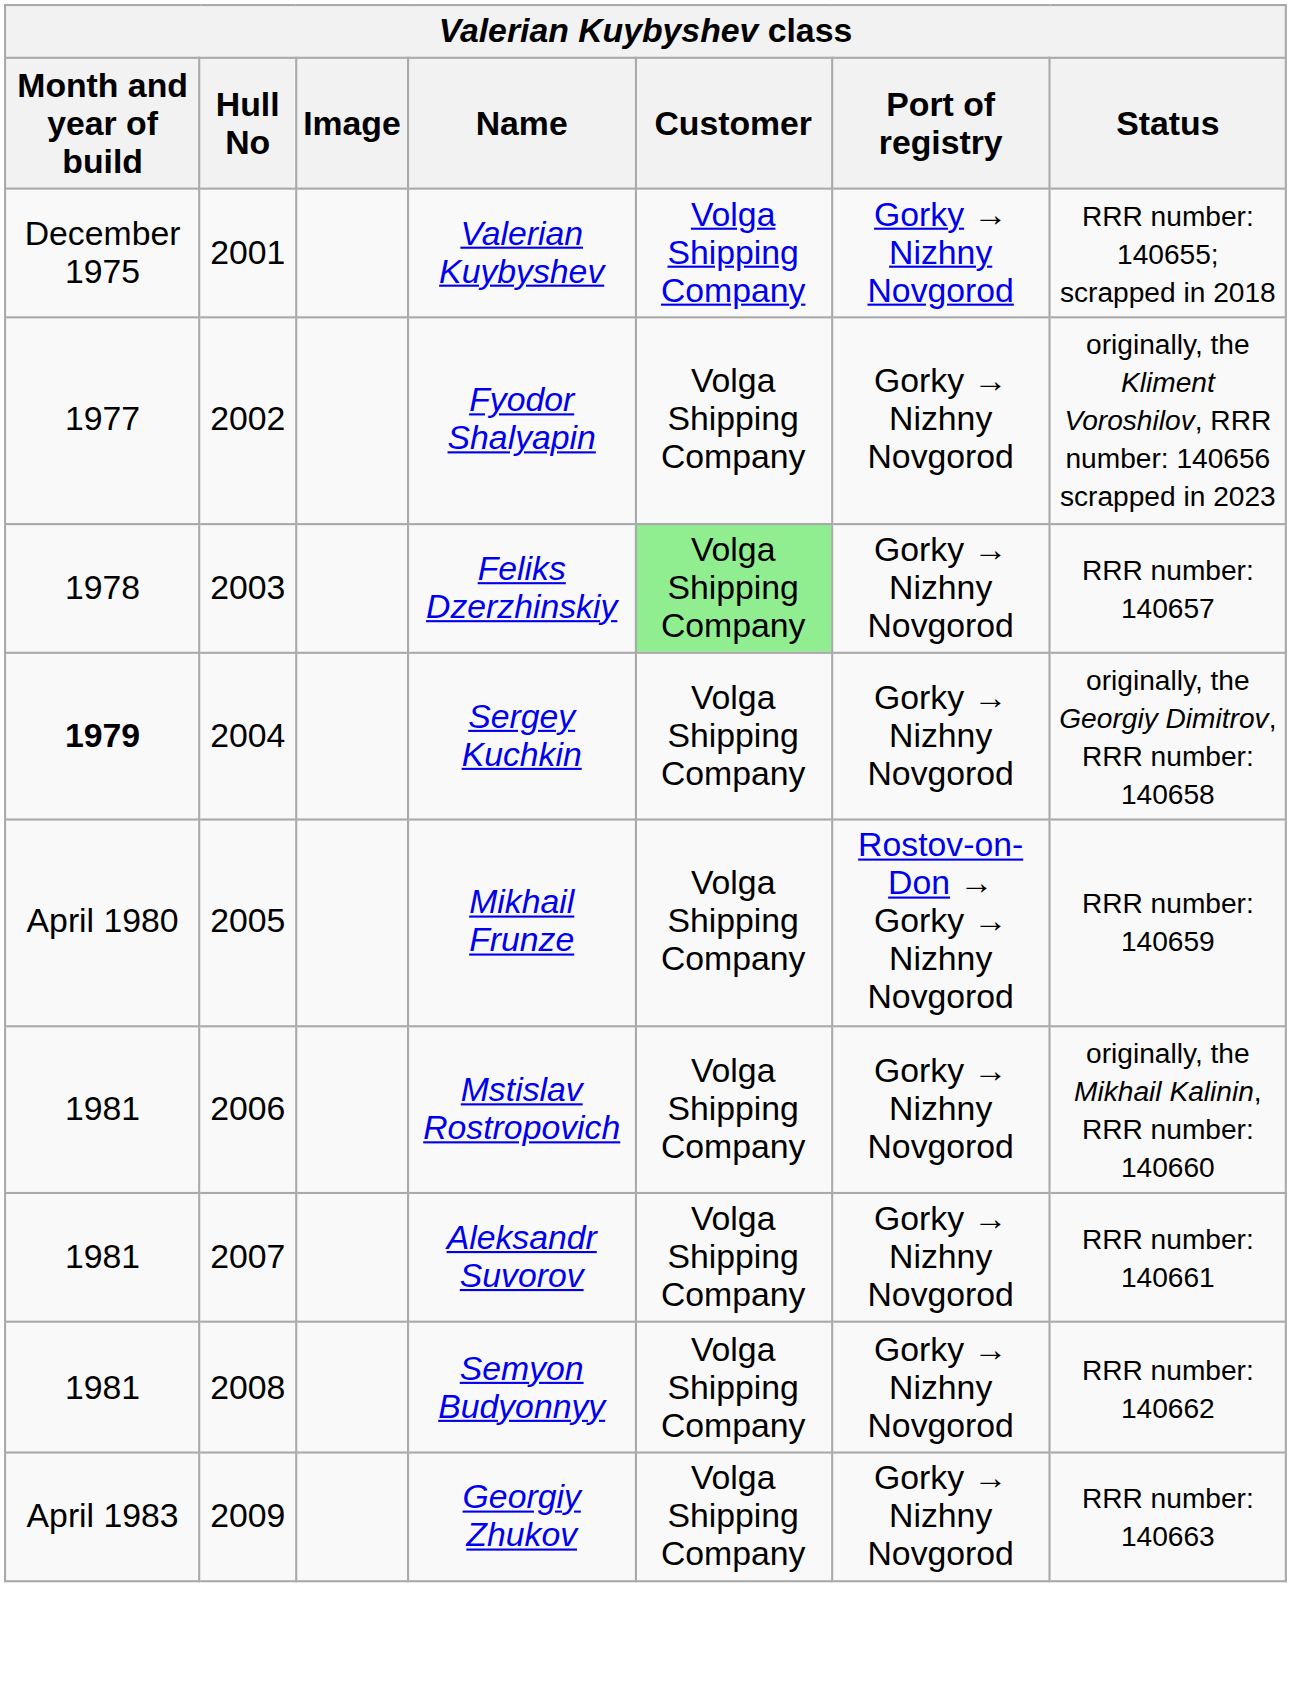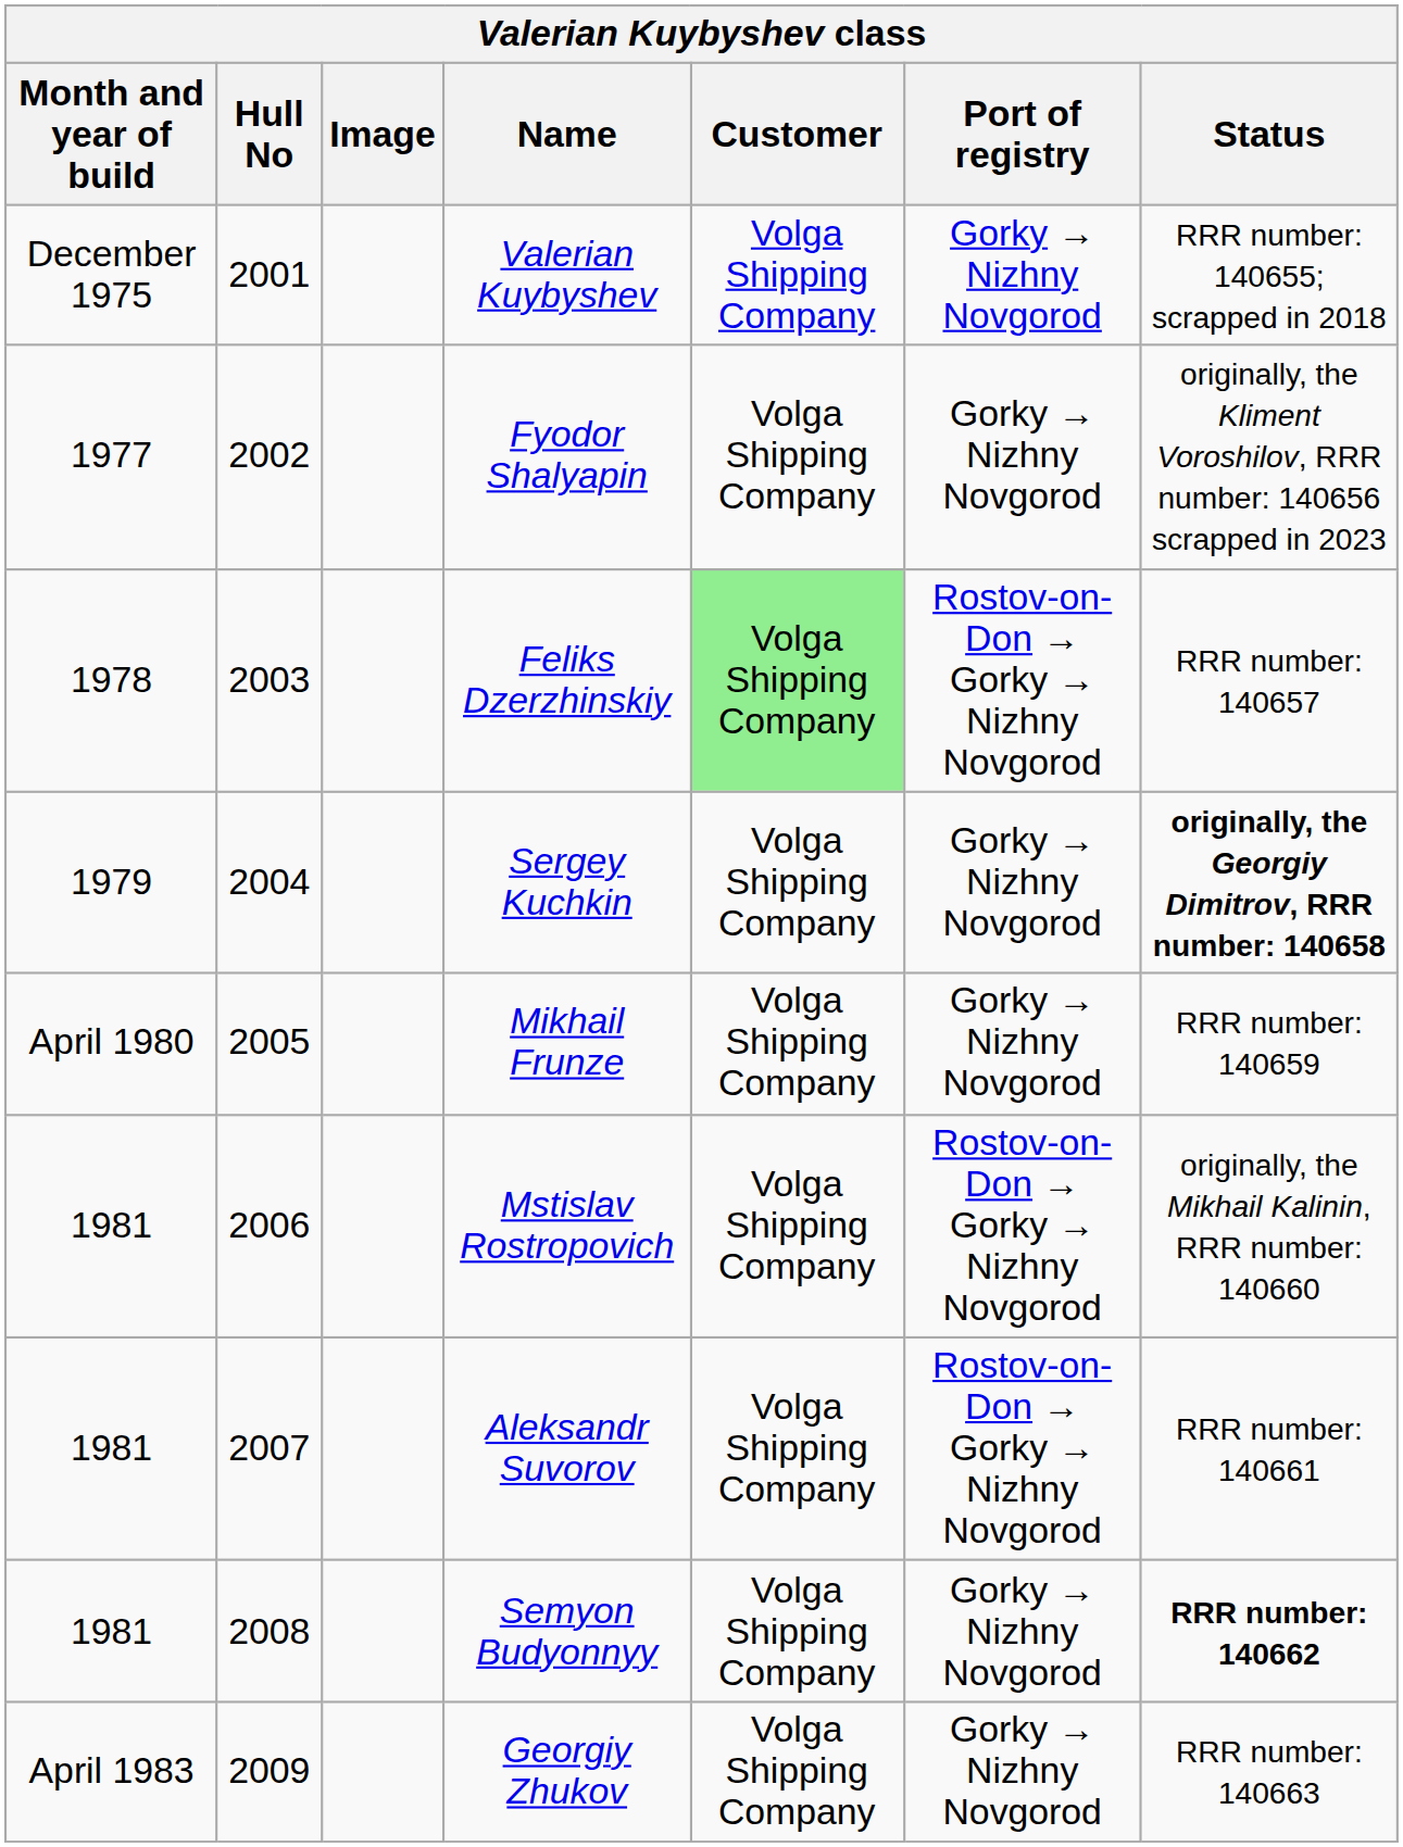 <table class="wikitable" style="text-align:center">
 <tr>
 <th colspan="7" style="text-align:center"><em>Valerian Kuybyshev</em> class</th>
 </tr>
 <tr>
 <th>Month and year of build</th>
 <th>Hull No</th>
 <th>Image</th>
 <th>Name</th>
 <th>Customer</th>
 <th>Port of registry</th>
 <th>Status</th>
 </tr>
 <tr>
 <td>December 1975</td>
 <td>2001</td>
 <td></td>
 <td><em><a href='#'>Valerian Kuybyshev</a></em></td>
 <td><a href='#'>Volga Shipping Company</a></td>
 <td><a href='#'>Gorky</a> → <a href='#'>Nizhny Novgorod</a></td>
 <td><small>RRR number: 140655; scrapped in 2018</small></td>
 </tr>
 <tr>
 <td>1977</td>
 <td>2002</td>
 <td></td>
 <td><em><a href='#'>Fyodor Shalyapin</a></em></td>
 <td>Volga Shipping Company</td>
 <td>Gorky → Nizhny Novgorod</td>
 <td><small> originally, the <em>Kliment Voroshilov</em>, RRR number: 140656 scrapped in 2023</small></td>
 </tr>
 <tr>
 <td>1978</td>
 <td>2003</td>
 <td></td>
 <td><em><a href='#'>Feliks Dzerzhinskiy</a></em></td>
 <td style="background: lightgreen;">Volga Shipping Company</td>
-<td>Gorky → Nizhny Novgorod</td>
+<td><a href='#'>Rostov-on-Don</a> → Gorky → Nizhny Novgorod</td>
 <td><small>RRR number: 140657</small></td>
 </tr>
 <tr>
-<td><strong>1979</strong></td>
+<td>1979</td>
 <td>2004</td>
 <td></td>
 <td><em><a href='#'>Sergey Kuchkin</a></em></td>
 <td>Volga Shipping Company</td>
 <td>Gorky → Nizhny Novgorod</td>
-<td><small> originally, the <em>Georgiy Dimitrov</em>, RRR number: 140658</small></td>
+<td><strong><small> originally, the <em>Georgiy Dimitrov</em>, RRR number: 140658</small></strong></td>
 </tr>
 <tr>
 <td>April 1980</td>
 <td>2005</td>
 <td></td>
 <td><em><a href='#'>Mikhail Frunze</a></em></td>
 <td>Volga Shipping Company</td>
-<td><a href='#'>Rostov-on-Don</a> → Gorky → Nizhny Novgorod</td>
+<td>Gorky → Nizhny Novgorod</td>
 <td><small>RRR number: 140659</small></td>
 </tr>
 <tr>
 <td>1981</td>
 <td>2006</td>
 <td></td>
 <td><em><a href='#'>Mstislav Rostropovich</a></em></td>
 <td>Volga Shipping Company</td>
-<td>Gorky → Nizhny Novgorod</td>
+<td><a href='#'>Rostov-on-Don</a> → Gorky → Nizhny Novgorod</td>
 <td><small> originally, the <em>Mikhail Kalinin</em>, RRR number: 140660</small></td>
 </tr>
 <tr>
 <td>1981</td>
 <td>2007</td>
 <td></td>
 <td><em><a href='#'>Aleksandr Suvorov</a></em></td>
 <td>Volga Shipping Company</td>
-<td>Gorky → Nizhny Novgorod</td>
+<td><a href='#'>Rostov-on-Don</a> → Gorky → Nizhny Novgorod</td>
 <td><small>RRR number: 140661</small></td>
 </tr>
 <tr>
 <td>1981</td>
 <td>2008</td>
 <td></td>
 <td><em><a href='#'>Semyon Budyonnyy</a></em></td>
 <td>Volga Shipping Company</td>
 <td>Gorky → Nizhny Novgorod</td>
-<td><small>RRR number: 140662</small></td>
+<td><strong><small>RRR number: 140662</small></strong></td>
 </tr>
 <tr>
 <td>April 1983</td>
 <td>2009</td>
 <td></td>
 <td><em><a href='#'>Georgiy Zhukov</a></em></td>
 <td>Volga Shipping Company</td>
 <td>Gorky → Nizhny Novgorod</td>
 <td><small>RRR number: 140663</small></td>
 </tr>
 </table>
